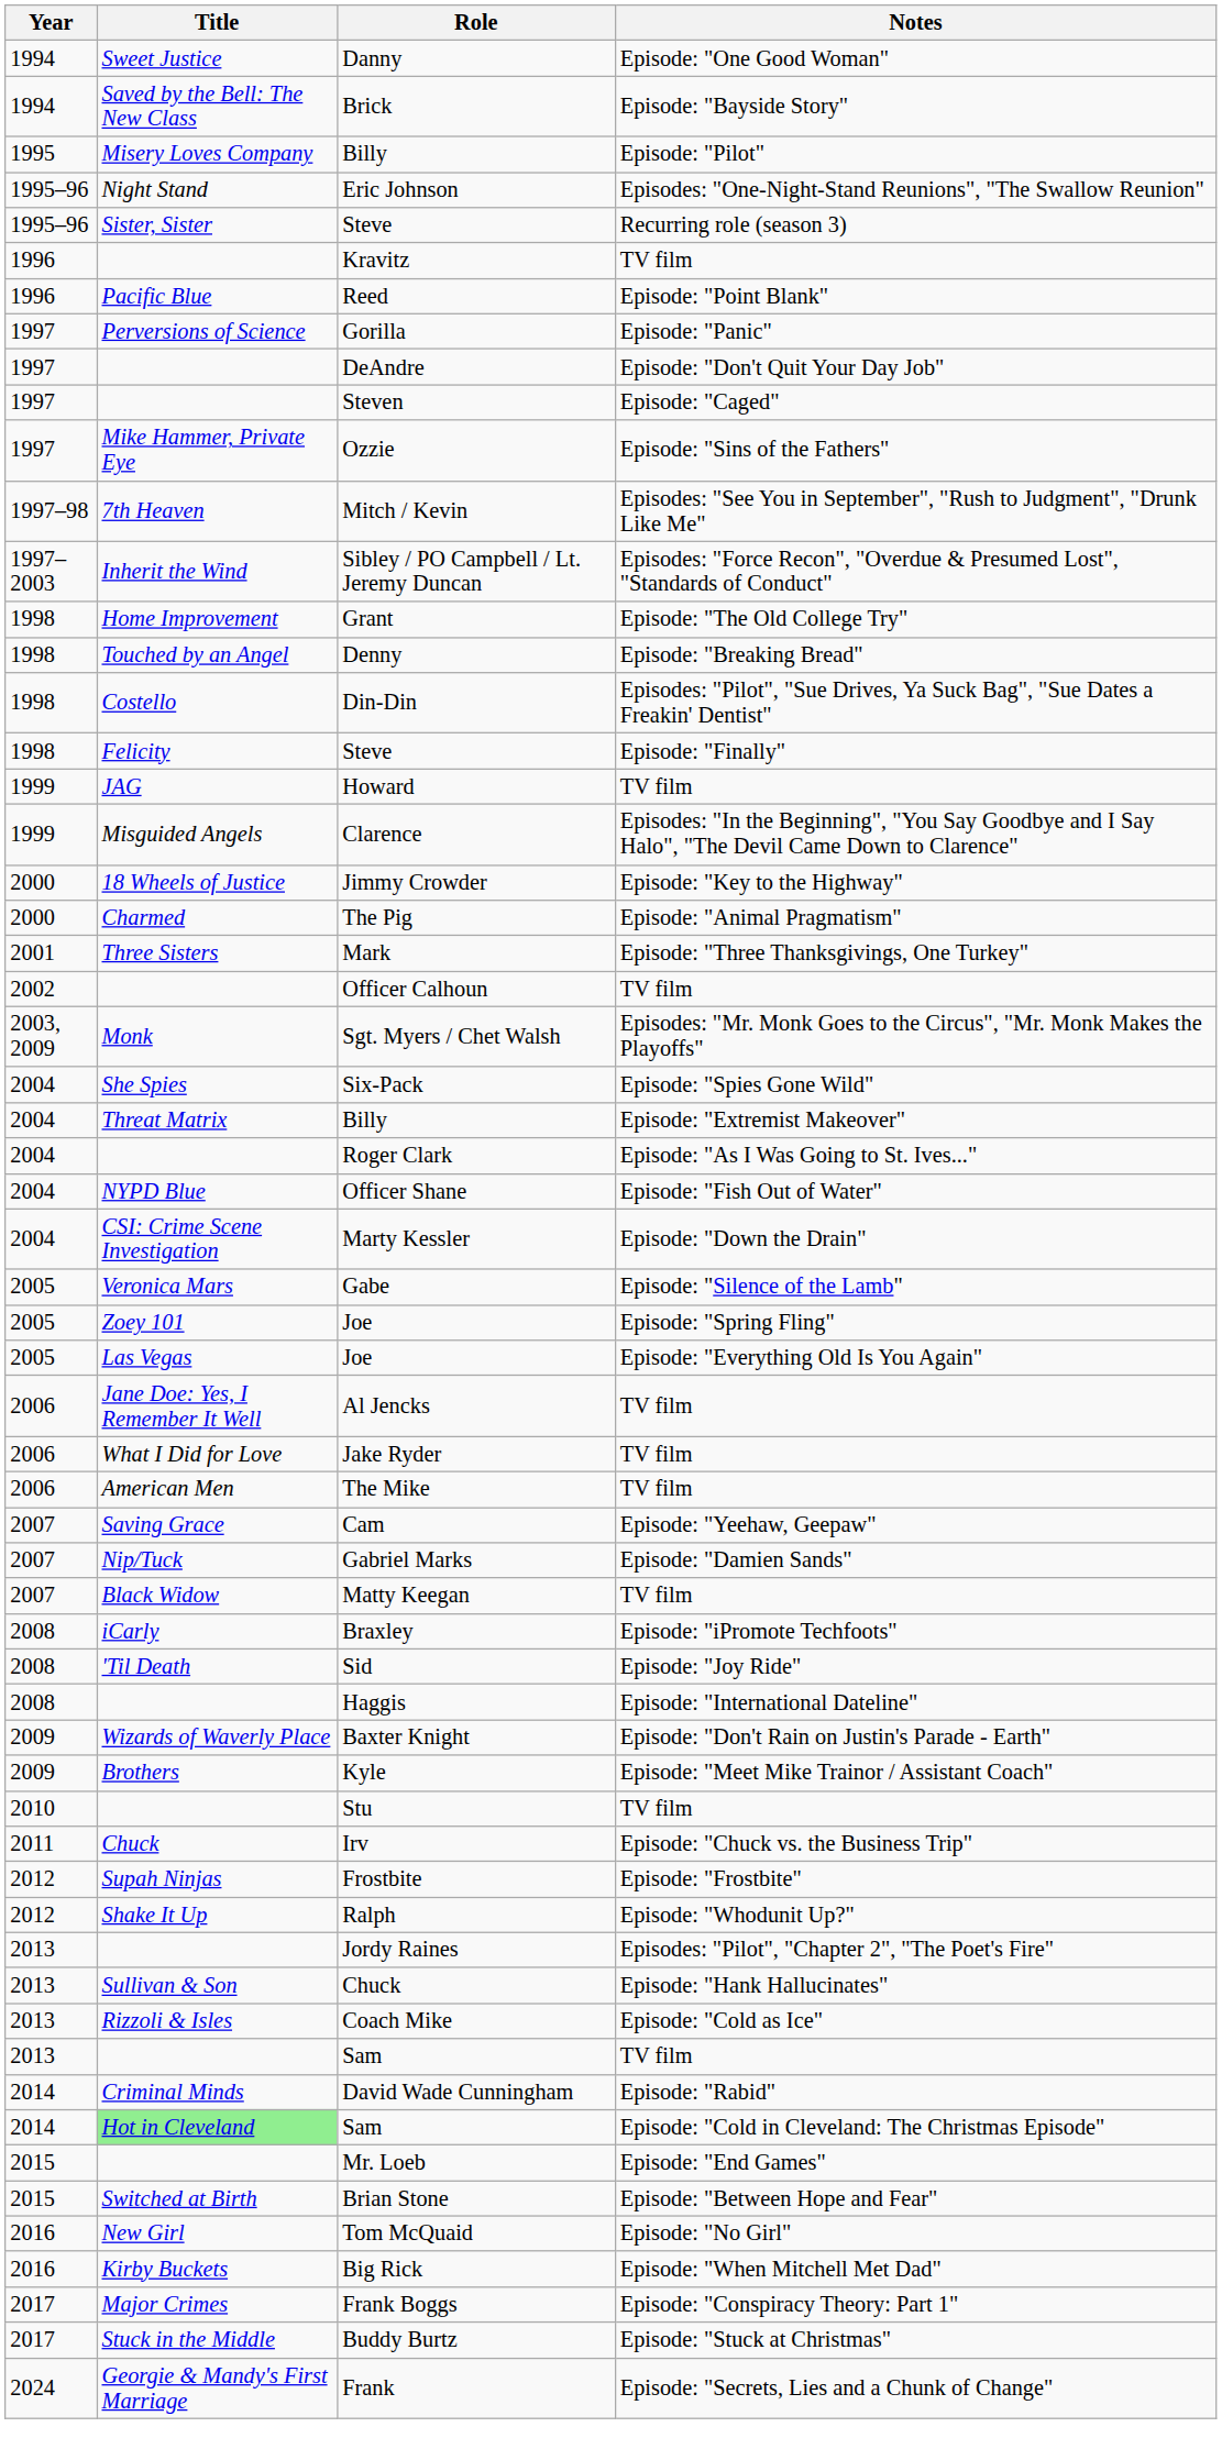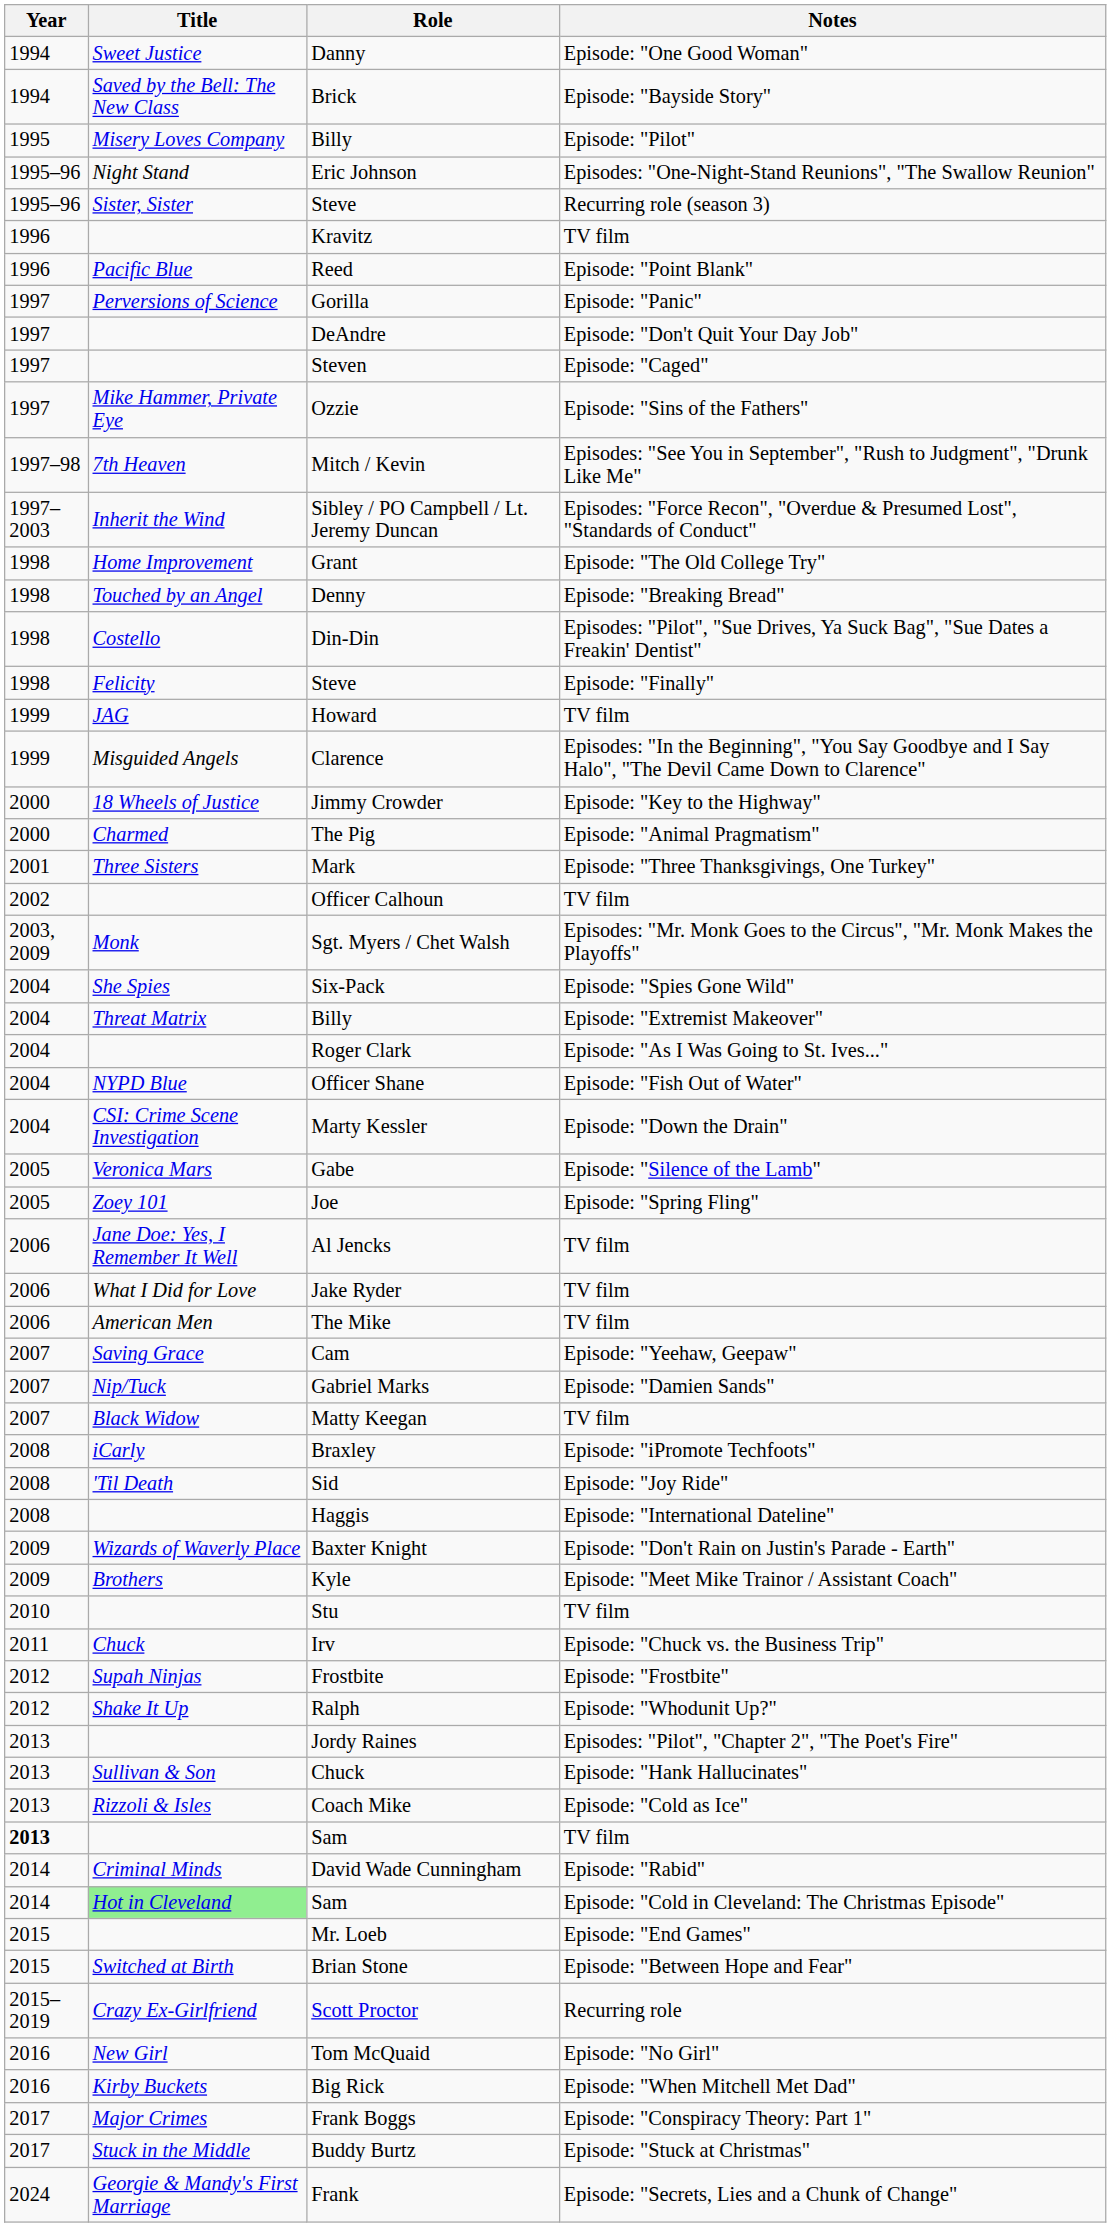 <table class="wikitable sortable">
 <tr>
 <th>Year</th>
 <th>Title</th>
 <th>Role</th>
 <th class="unsortable">Notes</th>
 </tr>
 <tr>
 <td>1994</td>
 <td><em><a href='#'>Sweet Justice</a></em></td>
 <td>Danny</td>
 <td>Episode: "One Good Woman"</td>
 </tr>
 <tr>
 <td>1994</td>
 <td><em><a href='#'>Saved by the Bell: The New Class</a></em></td>
 <td>Brick</td>
 <td>Episode: "Bayside Story"</td>
 </tr>
 <tr>
 <td>1995</td>
 <td><em><a href='#'>Misery Loves Company</a></em></td>
 <td>Billy</td>
 <td>Episode: "Pilot"</td>
 </tr>
 <tr>
 <td>1995–96</td>
 <td><em>Night Stand</em></td>
 <td>Eric Johnson</td>
 <td>Episodes: "One-Night-Stand Reunions", "The Swallow Reunion"</td>
 </tr>
 <tr>
 <td>1995–96</td>
 <td><em><a href='#'>Sister, Sister</a></em></td>
 <td>Steve</td>
 <td>Recurring role (season 3)</td>
 </tr>
 <tr>
 <td>1996</td>
 <td><em></em></td>
 <td>Kravitz</td>
 <td>TV film</td>
 </tr>
 <tr>
 <td>1996</td>
 <td><em><a href='#'>Pacific Blue</a></em></td>
 <td>Reed</td>
 <td>Episode: "Point Blank"</td>
 </tr>
 <tr>
 <td>1997</td>
 <td><em><a href='#'>Perversions of Science</a></em></td>
 <td>Gorilla</td>
 <td>Episode: "Panic"</td>
 </tr>
 <tr>
 <td>1997</td>
 <td><em></em></td>
 <td>DeAndre</td>
 <td>Episode: "Don't Quit Your Day Job"</td>
 </tr>
 <tr>
 <td>1997</td>
 <td><em></em></td>
 <td>Steven</td>
 <td>Episode: "Caged"</td>
 </tr>
 <tr>
 <td>1997</td>
 <td><em><a href='#'>Mike Hammer, Private Eye</a></em></td>
 <td>Ozzie</td>
 <td>Episode: "Sins of the Fathers"</td>
 </tr>
 <tr>
 <td>1997–98</td>
 <td><em><a href='#'>7th Heaven</a></em></td>
 <td>Mitch / Kevin</td>
 <td>Episodes: "See You in September", "Rush to Judgment", "Drunk Like Me"</td>
 </tr>
 <tr>
 <td>1997–2003</td>
 <td><em><a href='#'>Inherit the Wind</a></em></td>
 <td>Sibley / PO Campbell / Lt. Jeremy Duncan</td>
 <td>Episodes: "Force Recon", "Overdue & Presumed Lost", "Standards of Conduct"</td>
 </tr>
 <tr>
 <td>1998</td>
 <td><em><a href='#'>Home Improvement</a></em></td>
 <td>Grant</td>
 <td>Episode: "The Old College Try"</td>
 </tr>
 <tr>
 <td>1998</td>
 <td><em><a href='#'>Touched by an Angel</a></em></td>
 <td>Denny</td>
 <td>Episode: "Breaking Bread"</td>
 </tr>
 <tr>
 <td>1998</td>
 <td><em><a href='#'>Costello</a></em></td>
 <td>Din-Din</td>
 <td>Episodes: "Pilot", "Sue Drives, Ya Suck Bag", "Sue Dates a Freakin' Dentist"</td>
 </tr>
 <tr>
 <td>1998</td>
 <td><em><a href='#'>Felicity</a></em></td>
 <td>Steve</td>
 <td>Episode: "Finally"</td>
 </tr>
 <tr>
 <td>1999</td>
 <td><em><a href='#'>JAG</a></em></td>
 <td>Howard</td>
 <td>TV film</td>
 </tr>
 <tr>
 <td>1999</td>
 <td><em>Misguided Angels</em></td>
 <td>Clarence</td>
 <td>Episodes: "In the Beginning", "You Say Goodbye and I Say Halo", "The Devil Came Down to Clarence"</td>
 </tr>
 <tr>
 <td>2000</td>
 <td><em><a href='#'>18 Wheels of Justice</a></em></td>
 <td>Jimmy Crowder</td>
 <td>Episode: "Key to the Highway"</td>
 </tr>
 <tr>
 <td>2000</td>
 <td><em><a href='#'>Charmed</a></em></td>
 <td>The Pig</td>
 <td>Episode: "Animal Pragmatism"</td>
 </tr>
 <tr>
 <td>2001</td>
 <td><em><a href='#'>Three Sisters</a></em></td>
 <td>Mark</td>
 <td>Episode: "Three Thanksgivings, One Turkey"</td>
 </tr>
 <tr>
 <td>2002</td>
 <td><em></em></td>
 <td>Officer Calhoun</td>
 <td>TV film</td>
 </tr>
 <tr>
 <td>2003, 2009</td>
 <td><em><a href='#'>Monk</a></em></td>
 <td>Sgt. Myers / Chet Walsh</td>
 <td>Episodes: "Mr. Monk Goes to the Circus", "Mr. Monk Makes the Playoffs"</td>
 </tr>
 <tr>
 <td>2004</td>
 <td><em><a href='#'>She Spies</a></em></td>
 <td>Six-Pack</td>
 <td>Episode: "Spies Gone Wild"</td>
 </tr>
 <tr>
 <td>2004</td>
 <td><em><a href='#'>Threat Matrix</a></em></td>
 <td>Billy</td>
 <td>Episode: "Extremist Makeover"</td>
 </tr>
 <tr>
 <td>2004</td>
 <td><em></em></td>
 <td>Roger Clark</td>
 <td>Episode: "As I Was Going to St. Ives..."</td>
 </tr>
 <tr>
 <td>2004</td>
 <td><em><a href='#'>NYPD Blue</a></em></td>
 <td>Officer Shane</td>
 <td>Episode: "Fish Out of Water"</td>
 </tr>
 <tr>
 <td>2004</td>
 <td><em><a href='#'>CSI: Crime Scene Investigation</a></em></td>
 <td>Marty Kessler</td>
 <td>Episode: "Down the Drain"</td>
 </tr>
 <tr>
 <td>2005</td>
 <td><em><a href='#'>Veronica Mars</a></em></td>
 <td>Gabe</td>
 <td>Episode: "<a href='#'>Silence of the Lamb</a>"</td>
 </tr>
 <tr>
 <td>2005</td>
 <td><em><a href='#'>Zoey 101</a></em></td>
 <td>Joe</td>
 <td>Episode: "Spring Fling"</td>
 </tr>
 <tr>
-<td>2005</td>
-<td><em><a href='#'>Las Vegas</a></em></td>
-<td>Joe</td>
-<td>Episode: "Everything Old Is You Again"</td>
-</tr>
-<tr>
 <td>2006</td>
 <td><em><a href='#'>Jane Doe: Yes, I Remember It Well</a></em></td>
 <td>Al Jencks</td>
 <td>TV film</td>
 </tr>
 <tr>
 <td>2006</td>
 <td><em>What I Did for Love</em></td>
 <td>Jake Ryder</td>
 <td>TV film</td>
 </tr>
 <tr>
 <td>2006</td>
 <td><em>American Men</em></td>
 <td>The Mike</td>
 <td>TV film</td>
 </tr>
 <tr>
 <td>2007</td>
 <td><em><a href='#'>Saving Grace</a></em></td>
 <td>Cam</td>
 <td>Episode: "Yeehaw, Geepaw"</td>
 </tr>
 <tr>
 <td>2007</td>
 <td><em><a href='#'>Nip/Tuck</a></em></td>
 <td>Gabriel Marks</td>
 <td>Episode: "Damien Sands"</td>
 </tr>
 <tr>
 <td>2007</td>
 <td><em><a href='#'>Black Widow</a></em></td>
 <td>Matty Keegan</td>
 <td>TV film</td>
 </tr>
 <tr>
 <td>2008</td>
 <td><em><a href='#'>iCarly</a></em></td>
 <td>Braxley</td>
 <td>Episode: "iPromote Techfoots"</td>
 </tr>
 <tr>
 <td>2008</td>
 <td><em><a href='#'>'Til Death</a></em></td>
 <td>Sid</td>
 <td>Episode: "Joy Ride"</td>
 </tr>
 <tr>
 <td>2008</td>
 <td><em></em></td>
 <td>Haggis</td>
 <td>Episode: "International Dateline"</td>
 </tr>
 <tr>
 <td>2009</td>
 <td><em><a href='#'>Wizards of Waverly Place</a></em></td>
 <td>Baxter Knight</td>
 <td>Episode: "Don't Rain on Justin's Parade - Earth"</td>
 </tr>
 <tr>
 <td>2009</td>
 <td><em><a href='#'>Brothers</a></em></td>
 <td>Kyle</td>
 <td>Episode: "Meet Mike Trainor / Assistant Coach"</td>
 </tr>
 <tr>
 <td>2010</td>
 <td><em></em></td>
 <td>Stu</td>
 <td>TV film</td>
 </tr>
 <tr>
 <td>2011</td>
 <td><em><a href='#'>Chuck</a></em></td>
 <td>Irv</td>
 <td>Episode: "Chuck vs. the Business Trip"</td>
 </tr>
 <tr>
 <td>2012</td>
 <td><em><a href='#'>Supah Ninjas</a></em></td>
 <td>Frostbite</td>
 <td>Episode: "Frostbite"</td>
 </tr>
 <tr>
 <td>2012</td>
 <td><em><a href='#'>Shake It Up</a></em></td>
 <td>Ralph</td>
 <td>Episode: "Whodunit Up?"</td>
 </tr>
 <tr>
 <td>2013</td>
 <td><em></em></td>
 <td>Jordy Raines</td>
 <td>Episodes: "Pilot", "Chapter 2", "The Poet's Fire"</td>
 </tr>
 <tr>
 <td>2013</td>
 <td><em><a href='#'>Sullivan & Son</a></em></td>
 <td>Chuck</td>
 <td>Episode: "Hank Hallucinates"</td>
 </tr>
 <tr>
 <td>2013</td>
 <td><em><a href='#'>Rizzoli & Isles</a></em></td>
 <td>Coach Mike</td>
 <td>Episode: "Cold as Ice"</td>
 </tr>
 <tr>
-<td>2013</td>
+<td><strong>2013</strong></td>
 <td><em></em></td>
 <td>Sam</td>
 <td>TV film</td>
 </tr>
 <tr>
 <td>2014</td>
 <td><em><a href='#'>Criminal Minds</a></em></td>
 <td>David Wade Cunningham</td>
 <td>Episode: "Rabid"</td>
 </tr>
 <tr>
 <td>2014</td>
 <td style="background: lightgreen;"><em><a href='#'>Hot in Cleveland</a></em></td>
 <td>Sam</td>
 <td>Episode: "Cold in Cleveland: The Christmas Episode"</td>
 </tr>
 <tr>
 <td>2015</td>
 <td><em></em></td>
 <td>Mr. Loeb</td>
 <td>Episode: "End Games"</td>
 </tr>
 <tr>
 <td>2015</td>
 <td><em><a href='#'>Switched at Birth</a></em></td>
 <td>Brian Stone</td>
 <td>Episode: "Between Hope and Fear"</td>
+</tr>
+<tr>
+<td>2015–2019</td>
+<td><em><a href='#'>Crazy Ex-Girlfriend</a></em></td>
+<td><a href='#'>Scott Proctor</a></td>
+<td>Recurring role</td>
 </tr>
 <tr>
 <td>2016</td>
 <td><em><a href='#'>New Girl</a></em></td>
 <td>Tom McQuaid</td>
 <td>Episode: "No Girl"</td>
 </tr>
 <tr>
 <td>2016</td>
 <td><em><a href='#'>Kirby Buckets</a></em></td>
 <td>Big Rick</td>
 <td>Episode: "When Mitchell Met Dad"</td>
 </tr>
 <tr>
 <td>2017</td>
 <td><em><a href='#'>Major Crimes</a></em></td>
 <td>Frank Boggs</td>
 <td>Episode: "Conspiracy Theory: Part 1"</td>
 </tr>
 <tr>
 <td>2017</td>
 <td><em><a href='#'>Stuck in the Middle</a></em></td>
 <td>Buddy Burtz</td>
 <td>Episode: "Stuck at Christmas"</td>
 </tr>
 <tr>
 <td>2024</td>
 <td><em><a href='#'>Georgie & Mandy's First Marriage</a></em></td>
 <td>Frank</td>
 <td>Episode: "Secrets, Lies and a Chunk of Change"</td>
 </tr>
 </table>
